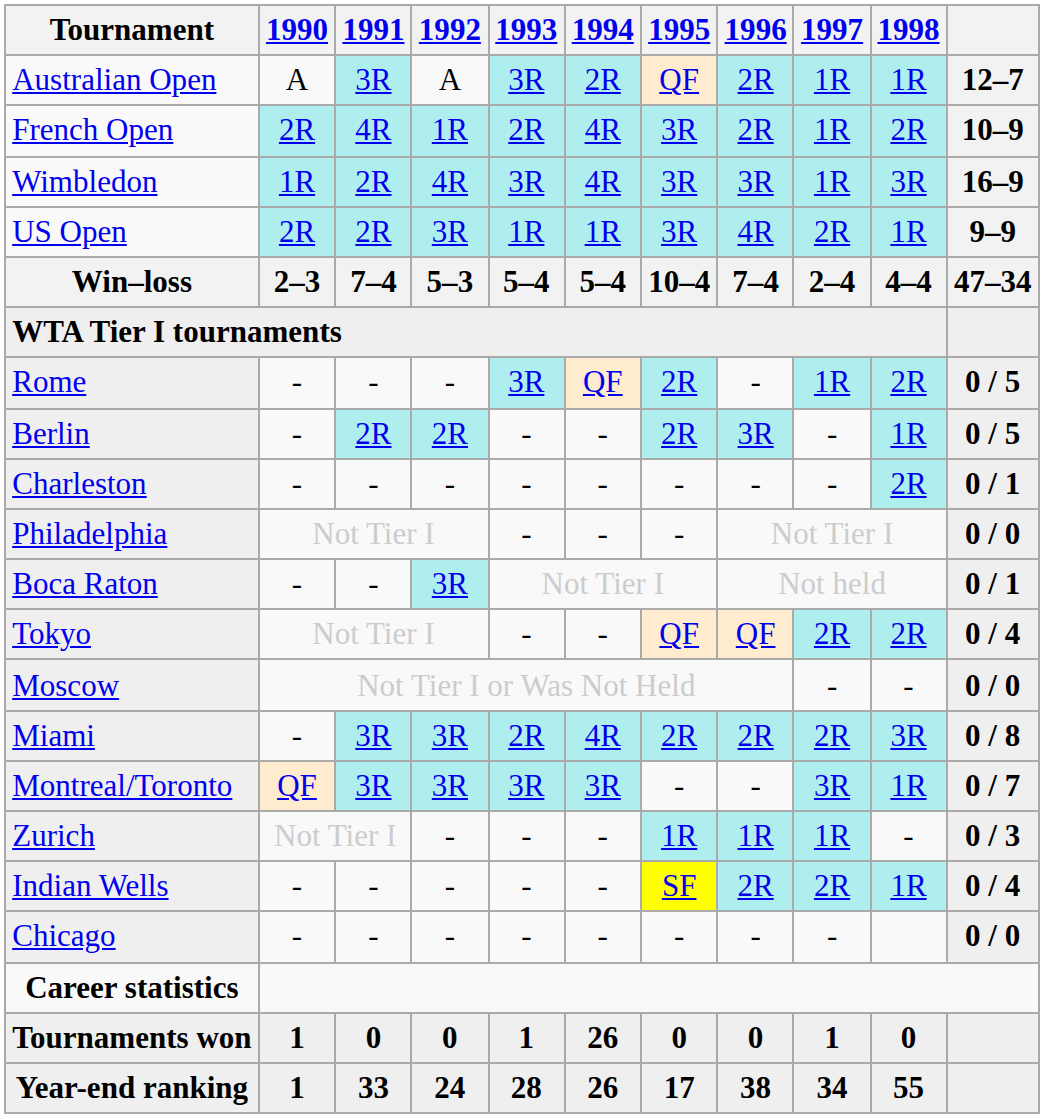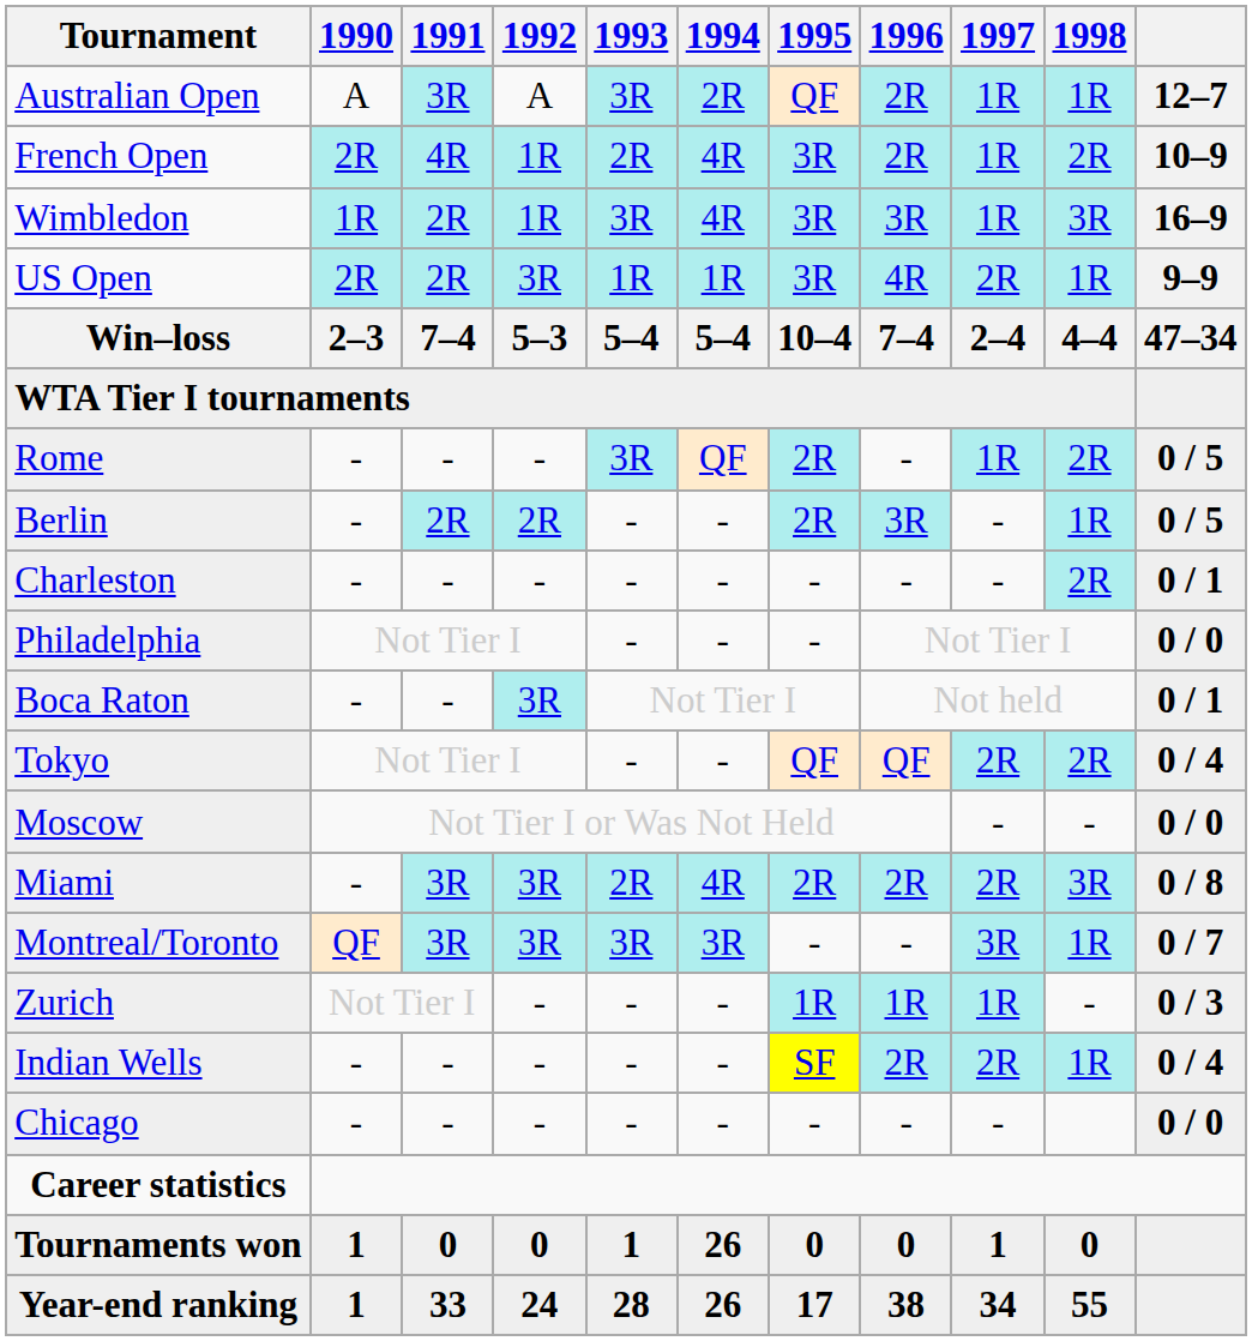 <table class=wikitable style=text-align:center;font-size:97%>
 <tr>
 <th>Tournament</th>
 <th><a href='#'>1990</a></th>
 <th><a href='#'>1991</a></th>
 <th><a href='#'>1992</a></th>
 <th><a href='#'>1993</a></th>
 <th><a href='#'>1994</a></th>
 <th><a href='#'>1995</a></th>
 <th><a href='#'>1996</a></th>
 <th><a href='#'>1997</a></th>
 <th><a href='#'>1998</a></th>
 <th></th>
 </tr>
 <tr>
 <td align=left><a href='#'>Australian Open</a></td>
 <td>A</td>
 <td bgcolor=afeeee><a href='#'>3R</a></td>
 <td>A</td>
 <td bgcolor=afeeee><a href='#'>3R</a></td>
 <td bgcolor=afeeee><a href='#'>2R</a></td>
 <td bgcolor=ffebcd><a href='#'>QF</a></td>
 <td bgcolor=afeeee><a href='#'>2R</a></td>
 <td bgcolor=afeeee><a href='#'>1R</a></td>
 <td bgcolor=afeeee><a href='#'>1R</a></td>
 <th>12–7</th>
 </tr>
 <tr>
 <td align=left><a href='#'>French Open</a></td>
 <td bgcolor=afeeee><a href='#'>2R</a></td>
 <td bgcolor=afeeee><a href='#'>4R</a></td>
 <td bgcolor=afeeee><a href='#'>1R</a></td>
 <td bgcolor=afeeee><a href='#'>2R</a></td>
 <td bgcolor=afeeee><a href='#'>4R</a></td>
 <td bgcolor=afeeee><a href='#'>3R</a></td>
 <td bgcolor=afeeee><a href='#'>2R</a></td>
 <td bgcolor=afeeee><a href='#'>1R</a></td>
 <td bgcolor=afeeee><a href='#'>2R</a></td>
 <th>10–9</th>
 </tr>
 <tr>
 <td align=left><a href='#'>Wimbledon</a></td>
 <td bgcolor=afeeee><a href='#'>1R</a></td>
 <td bgcolor=afeeee><a href='#'>2R</a></td>
-<td bgcolor=afeeee><a href='#'>4R</a></td>
+<td bgcolor=afeeee><a href='#'>1R</a></td>
 <td bgcolor=afeeee><a href='#'>3R</a></td>
 <td bgcolor=afeeee><a href='#'>4R</a></td>
 <td bgcolor=afeeee><a href='#'>3R</a></td>
 <td bgcolor=afeeee><a href='#'>3R</a></td>
 <td bgcolor=afeeee><a href='#'>1R</a></td>
 <td bgcolor=afeeee><a href='#'>3R</a></td>
 <th>16–9</th>
 </tr>
 <tr>
 <td align=left><a href='#'>US Open</a></td>
 <td bgcolor=afeeee><a href='#'>2R</a></td>
 <td bgcolor=afeeee><a href='#'>2R</a></td>
 <td bgcolor=afeeee><a href='#'>3R</a></td>
 <td bgcolor=afeeee><a href='#'>1R</a></td>
 <td bgcolor=afeeee><a href='#'>1R</a></td>
 <td bgcolor=afeeee><a href='#'>3R</a></td>
 <td bgcolor=afeeee><a href='#'>4R</a></td>
 <td bgcolor=afeeee><a href='#'>2R</a></td>
 <td bgcolor=afeeee><a href='#'>1R</a></td>
 <th>9–9</th>
 </tr>
 <tr>
 <th>Win–loss</th>
 <th>2–3</th>
 <th>7–4</th>
 <th>5–3</th>
 <th>5–4</th>
 <th>5–4</th>
 <th>10–4</th>
 <th>7–4</th>
 <th>2–4</th>
 <th>4–4</th>
 <th>47–34</th>
 </tr>
 <tr bgcolor=efefef>
 <td align=left colspan="10"><strong>WTA Tier I tournaments</strong></td>
 <td><strong></strong></td>
 </tr>
 <tr>
 <td align=left style="background:#EFEFEF;"><a href='#'>Rome</a></td>
 <td align="center">-</td>
 <td align="center">-</td>
 <td align="center">-</td>
 <td align="center" style="background:#afeeee;"><a href='#'>3R</a></td>
 <td align="center" style="background:#ffebcd;"><a href='#'>QF</a></td>
 <td align="center" style="background:#afeeee;"><a href='#'>2R</a></td>
 <td align="center">-</td>
 <td align="center" style="background:#afeeee;"><a href='#'>1R</a></td>
 <td align="center" style="background:#afeeee;"><a href='#'>2R</a></td>
 <td align="center" style="background:#EFEFEF;"><strong>0 / 5</strong></td>
 </tr>
 <tr>
 <td align=left style="background:#EFEFEF;"><a href='#'>Berlin</a></td>
 <td align="center">-</td>
 <td align="center" style="background:#afeeee;"><a href='#'>2R</a></td>
 <td align="center" style="background:#afeeee;"><a href='#'>2R</a></td>
 <td align="center">-</td>
 <td align="center">-</td>
 <td align="center" style="background:#afeeee;"><a href='#'>2R</a></td>
 <td align="center" style="background:#afeeee;"><a href='#'>3R</a></td>
 <td align="center">-</td>
 <td align="center" style="background:#afeeee;"><a href='#'>1R</a></td>
 <td align="center" style="background:#EFEFEF;"><strong>0 / 5</strong></td>
 </tr>
 <tr>
 <td align=left style="background:#EFEFEF;"><a href='#'>Charleston</a></td>
 <td align="center">-</td>
 <td align="center">-</td>
 <td align="center">-</td>
 <td align="center">-</td>
 <td align="center">-</td>
 <td align="center">-</td>
 <td align="center">-</td>
 <td align="center">-</td>
 <td align="center" style="background:#afeeee;"><a href='#'>2R</a></td>
 <td align="center" style="background:#EFEFEF;"><strong>0 / 1</strong></td>
 </tr>
 <tr>
 <td align=left style="background:#EFEFEF;"><a href='#'>Philadelphia</a></td>
 <td align="center" colspan="3" style="color:#cccccc;">Not Tier I</td>
 <td align="center">-</td>
 <td align="center">-</td>
 <td align="center">-</td>
 <td align="center" colspan="3" style="color:#cccccc;">Not Tier I</td>
 <td align="center" style="background:#EFEFEF;"><strong>0 / 0</strong></td>
 </tr>
 <tr>
 <td align=left style="background:#EFEFEF;"><a href='#'>Boca Raton</a></td>
 <td align="center">-</td>
 <td align="center">-</td>
 <td align="center" style="background:#afeeee;"><a href='#'>3R</a></td>
 <td align="center" colspan="3" style="color:#cccccc;">Not Tier I</td>
 <td align="center" colspan="3" style="color:#cccccc;">Not held</td>
 <td align="center" style="background:#EFEFEF;"><strong>0 / 1</strong></td>
 </tr>
 <tr>
 <td align=left style="background:#EFEFEF;"><a href='#'>Tokyo</a></td>
 <td align="center" colspan="3" style="color:#cccccc;">Not Tier I</td>
 <td align="center">-</td>
 <td align="center">-</td>
 <td align="center" style="background:#ffebcd;"><a href='#'>QF</a></td>
 <td align="center" style="background:#ffebcd;"><a href='#'>QF</a></td>
 <td align="center" style="background:#afeeee;"><a href='#'>2R</a></td>
 <td align="center" style="background:#afeeee;"><a href='#'>2R</a></td>
 <td align="center"  style="background:#EFEFEF;"><strong>0 / 4</strong></td>
 </tr>
 <tr>
 <td align=left style="background:#EFEFEF;"><a href='#'>Moscow</a></td>
 <td align="center" colspan="7" style="color:#cccccc;">Not Tier I or Was Not Held</td>
 <td align="center">-</td>
 <td align="center">-</td>
 <td align="center" style="background:#EFEFEF;"><strong>0 / 0</strong></td>
 </tr>
 <tr>
 <td align=left style="background:#EFEFEF;"><a href='#'>Miami</a></td>
 <td align="center">-</td>
 <td align="center" style="background:#afeeee;"><a href='#'>3R</a></td>
 <td align="center" style="background:#afeeee;"><a href='#'>3R</a></td>
 <td align="center" style="background:#afeeee;"><a href='#'>2R</a></td>
 <td align="center" style="background:#afeeee;"><a href='#'>4R</a></td>
 <td align="center" style="background:#afeeee;"><a href='#'>2R</a></td>
 <td align="center" style="background:#afeeee;"><a href='#'>2R</a></td>
 <td align="center" style="background:#afeeee;"><a href='#'>2R</a></td>
 <td align="center" style="background:#afeeee;"><a href='#'>3R</a></td>
 <td align="center" style="background:#EFEFEF;"><strong>0 / 8</strong></td>
 </tr>
 <tr>
 <td align=left style="background:#EFEFEF;"><a href='#'>Montreal/Toronto</a></td>
 <td align="center" style="background:#ffebcd;"><a href='#'>QF</a></td>
 <td align="center" style="background:#afeeee;"><a href='#'>3R</a></td>
 <td align="center" style="background:#afeeee;"><a href='#'>3R</a></td>
 <td align="center" style="background:#afeeee;"><a href='#'>3R</a></td>
 <td align="center" style="background:#afeeee;"><a href='#'>3R</a></td>
 <td align="center">-</td>
 <td align="center">-</td>
 <td align="center" style="background:#afeeee;"><a href='#'>3R</a></td>
 <td align="center" style="background:#afeeee;"><a href='#'>1R</a></td>
 <td align="center" style="background:#EFEFEF;"><strong>0 / 7</strong></td>
 </tr>
 <tr>
 <td align=left style="background:#EFEFEF;"><a href='#'>Zurich</a></td>
 <td colspan="2" style="color:#cccccc;">Not Tier I</td>
 <td align="center">-</td>
 <td align="center">-</td>
 <td align="center">-</td>
 <td align="center" style="background:#afeeee;"><a href='#'>1R</a></td>
 <td align="center" style="background:#afeeee;"><a href='#'>1R</a></td>
 <td align="center" style="background:#afeeee;"><a href='#'>1R</a></td>
 <td align="center">-</td>
 <td align="center" style="background:#EFEFEF;"><strong>0 / 3</strong></td>
 </tr>
 <tr>
 <td align=left style="background:#EFEFEF;"><a href='#'>Indian Wells</a></td>
 <td align="center">-</td>
 <td align="center">-</td>
 <td align="center">-</td>
 <td align="center">-</td>
 <td align="center">-</td>
 <td align="center" style="background:yellow;"><a href='#'>SF</a></td>
 <td align="center" style="background:#afeeee;"><a href='#'>2R</a></td>
 <td align="center" style="background:#afeeee;"><a href='#'>2R</a></td>
 <td align="center" style="background:#afeeee;"><a href='#'>1R</a></td>
 <td align="center" style="background:#EFEFEF;"><strong>0 / 4</strong></td>
 </tr>
 <tr>
 <td align=left style="background:#EFEFEF;"><a href='#'>Chicago</a></td>
 <td align="center">-</td>
 <td align="center">-</td>
 <td align="center">-</td>
 <td align="center">-</td>
 <td align="center">-</td>
 <td align="center">-</td>
 <td align="center">-</td>
 <td align="center">-</td>
 <td align="center" style="color:#cccccc;"></td>
 <td align="center" style="background:#EFEFEF;"><strong>0 / 0</strong></td>
 </tr>
 <tr>
 <td><strong>Career statistics</strong></td>
 </tr>
 <tr bgcolor="#efefef">
 <td><strong>Tournaments won</strong></td>
 <td align="center"><strong>1</strong></td>
 <td align="center"><strong>0</strong></td>
 <td align="center"><strong>0</strong></td>
 <td align="center"><strong>1</strong></td>
 <td align="center"><strong>26</strong></td>
 <td align="center"><strong>0</strong></td>
 <td align="center"><strong>0</strong></td>
 <td align="center"><strong>1</strong></td>
 <td align="center"><strong>0</strong></td>
 <td></td>
 </tr>
 <tr bgcolor="#efefef">
 <td><strong>Year-end ranking</strong></td>
 <td align="center"><strong>1</strong></td>
 <td align="center"><strong>33</strong></td>
 <td align="center"><strong>24</strong></td>
 <td align="center"><strong>28</strong></td>
 <td align="center"><strong>26</strong></td>
 <td align="center"><strong>17</strong></td>
 <td align="center"><strong>38</strong></td>
 <td align="center"><strong>34</strong></td>
 <td align="center"><strong>55</strong></td>
 <td></td>
 </tr>
 </table>
